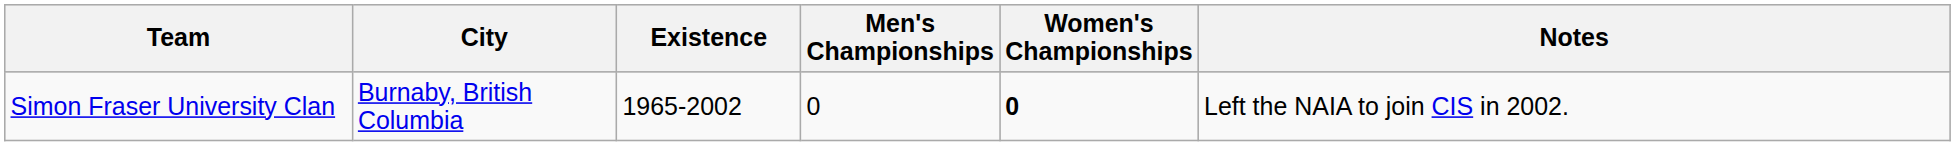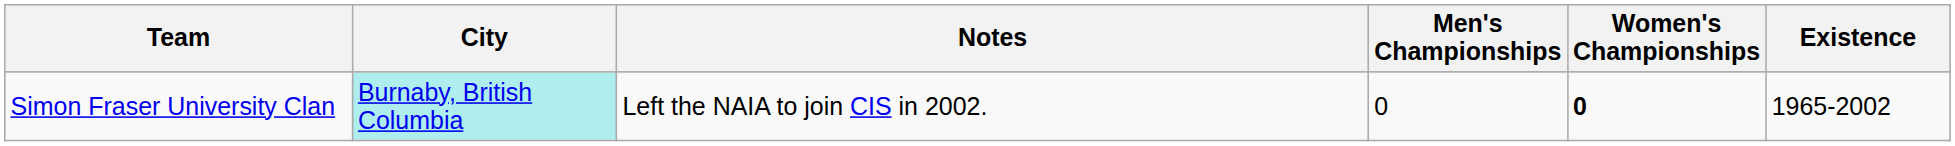 <table class="wikitable">
 <tr>
 <th bgcolor="#DDDDFF" width="20%">Team</th>
 <th bgcolor="#DDDDFF" width="15%">City</th>
-<th bgcolor="#DDDDFF" width="10%">Existence</th>
+<th bgcolor="#DDDDFF" width="45%">Notes</th>
 <th bgcolor="#DDDDFF" width="5%">Men's Championships</th>
 <th bgcolor="#DDDDFF" width="5%">Women's Championships</th>
-<th bgcolor="#DDDDFF" width="45%">Notes</th>
+<th bgcolor="#DDDDFF" width="10%">Existence</th>
 </tr>
 <tr>
 <td><a href='#'>Simon Fraser University Clan</a></td>
-<td><a href='#'>Burnaby, British Columbia</a></td>
-<td>1965-2002</td>
+<td style="background: paleturquoise;"><a href='#'>Burnaby, British Columbia</a></td>
+<td>Left the NAIA to join <a href='#'>CIS</a> in 2002.</td>
 <td>0</td>
 <td><strong>0</strong></td>
-<td>Left the NAIA to join <a href='#'>CIS</a> in 2002.</td>
+<td>1965-2002</td>
 </tr>
 </table>
